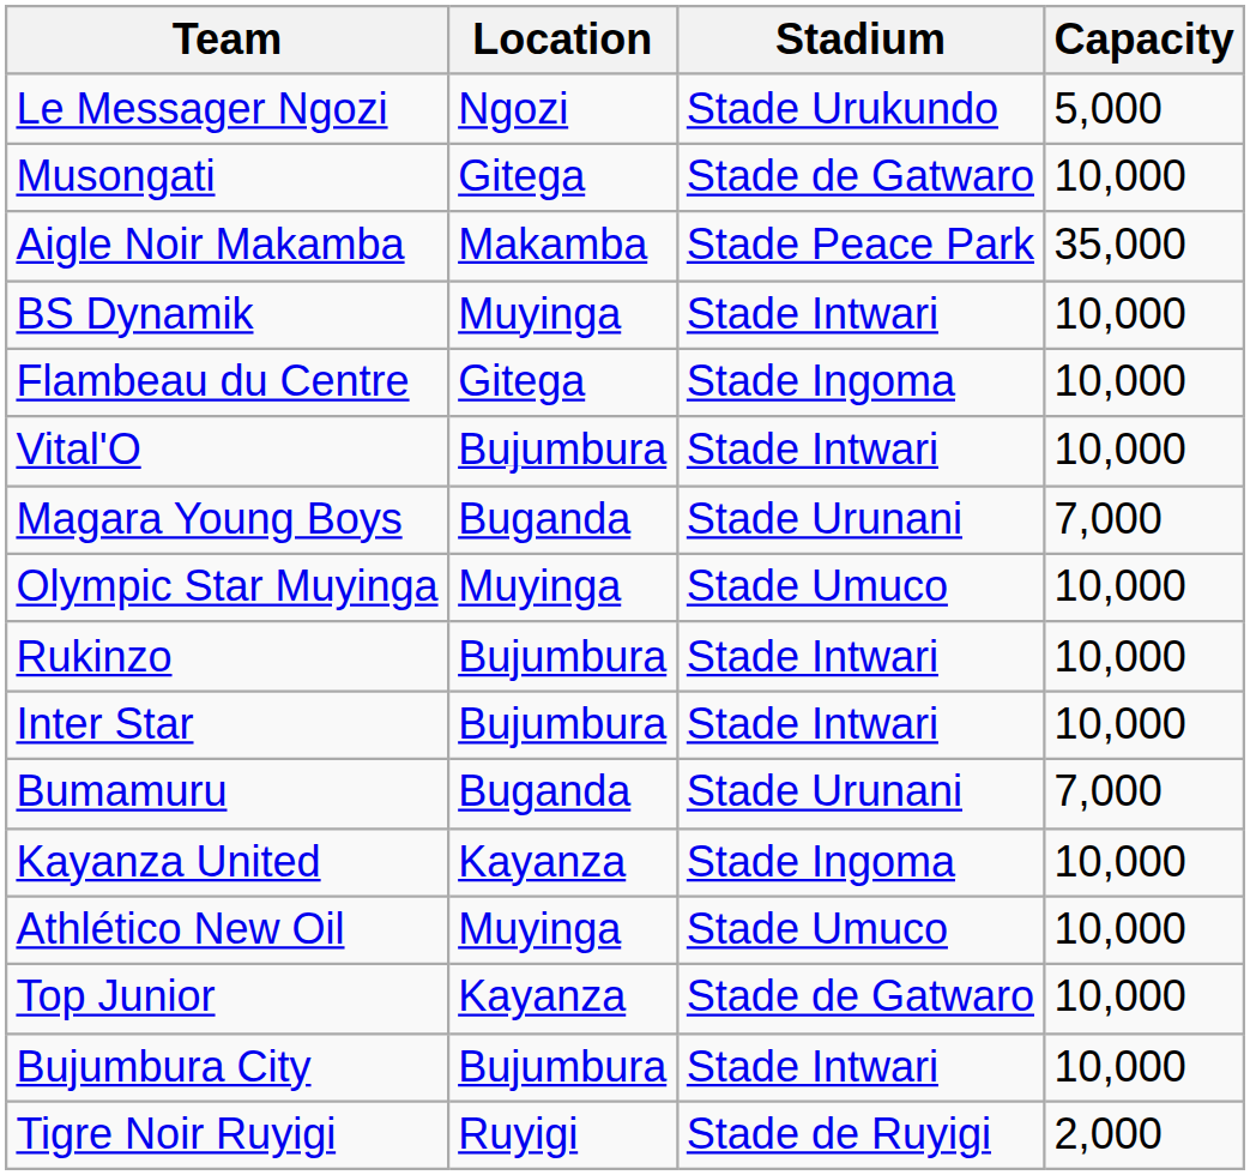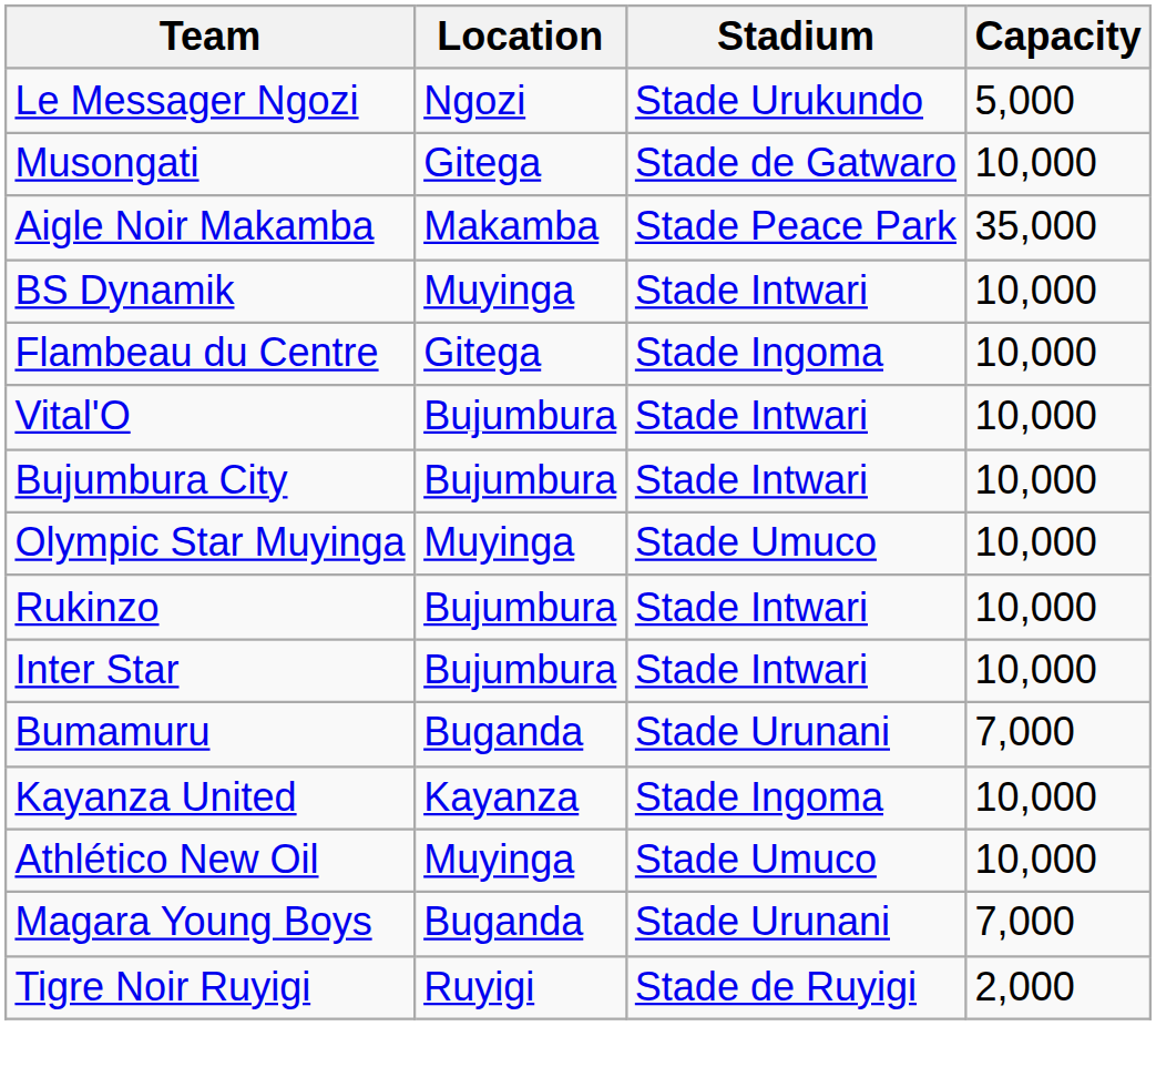 <table class="wikitable sortable">
 <tr>
 <th>Team</th>
 <th>Location</th>
 <th>Stadium</th>
 <th>Capacity</th>
 </tr>
 <tr>
 <td><a href='#'>Le Messager Ngozi</a></td>
 <td><a href='#'>Ngozi</a></td>
 <td><a href='#'>Stade Urukundo</a></td>
 <td>5,000</td>
 </tr>
 <tr>
 <td><a href='#'>Musongati</a></td>
 <td><a href='#'>Gitega</a></td>
 <td><a href='#'>Stade de Gatwaro</a></td>
 <td>10,000</td>
 </tr>
 <tr>
 <td><a href='#'>Aigle Noir Makamba</a></td>
 <td><a href='#'>Makamba</a></td>
 <td><a href='#'>Stade Peace Park</a></td>
 <td>35,000</td>
 </tr>
 <tr>
 <td><a href='#'>BS Dynamik</a></td>
 <td><a href='#'>Muyinga</a></td>
 <td><a href='#'>Stade Intwari</a></td>
 <td>10,000</td>
 </tr>
 <tr>
 <td><a href='#'>Flambeau du Centre</a></td>
 <td><a href='#'>Gitega</a></td>
 <td><a href='#'>Stade Ingoma</a></td>
 <td>10,000</td>
 </tr>
 <tr>
 <td><a href='#'>Vital'O</a></td>
 <td><a href='#'>Bujumbura</a></td>
 <td><a href='#'>Stade Intwari</a></td>
 <td>10,000</td>
 </tr>
 <tr>
-<td><a href='#'>Magara Young Boys</a></td>
-<td><a href='#'>Buganda</a></td>
-<td><a href='#'>Stade Urunani</a></td>
-<td>7,000</td>
+<td><a href='#'>Bujumbura City</a></td>
+<td><a href='#'>Bujumbura</a></td>
+<td><a href='#'>Stade Intwari</a></td>
+<td>10,000</td>
 </tr>
 <tr>
 <td><a href='#'>Olympic Star Muyinga</a></td>
 <td><a href='#'>Muyinga</a></td>
 <td><a href='#'>Stade Umuco</a></td>
 <td>10,000</td>
 </tr>
 <tr>
 <td><a href='#'>Rukinzo</a></td>
 <td><a href='#'>Bujumbura</a></td>
 <td><a href='#'>Stade Intwari</a></td>
 <td>10,000</td>
 </tr>
 <tr>
 <td><a href='#'>Inter Star</a></td>
 <td><a href='#'>Bujumbura</a></td>
 <td><a href='#'>Stade Intwari</a></td>
 <td>10,000</td>
 </tr>
 <tr>
 <td><a href='#'>Bumamuru</a></td>
 <td><a href='#'>Buganda</a></td>
 <td><a href='#'>Stade Urunani</a></td>
 <td>7,000</td>
 </tr>
 <tr>
 <td><a href='#'>Kayanza United</a></td>
 <td><a href='#'>Kayanza</a></td>
 <td><a href='#'>Stade Ingoma</a></td>
 <td>10,000</td>
 </tr>
 <tr>
 <td><a href='#'>Athlético New Oil</a></td>
 <td><a href='#'>Muyinga</a></td>
 <td><a href='#'>Stade Umuco</a></td>
 <td>10,000</td>
 </tr>
 <tr>
-<td><a href='#'>Top Junior</a></td>
-<td><a href='#'>Kayanza</a></td>
-<td><a href='#'>Stade de Gatwaro</a></td>
-<td>10,000</td>
-</tr>
-<tr>
-<td><a href='#'>Bujumbura City</a></td>
-<td><a href='#'>Bujumbura</a></td>
-<td><a href='#'>Stade Intwari</a></td>
-<td>10,000</td>
+<td><a href='#'>Magara Young Boys</a></td>
+<td><a href='#'>Buganda</a></td>
+<td><a href='#'>Stade Urunani</a></td>
+<td>7,000</td>
 </tr>
 <tr>
 <td><a href='#'>Tigre Noir Ruyigi</a></td>
 <td><a href='#'>Ruyigi</a></td>
 <td><a href='#'>Stade de Ruyigi</a></td>
 <td>2,000</td>
 </tr>
 </table>
